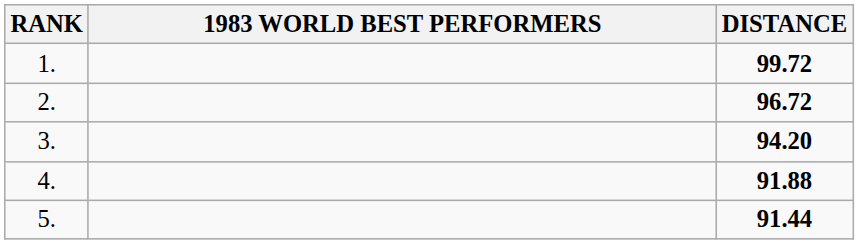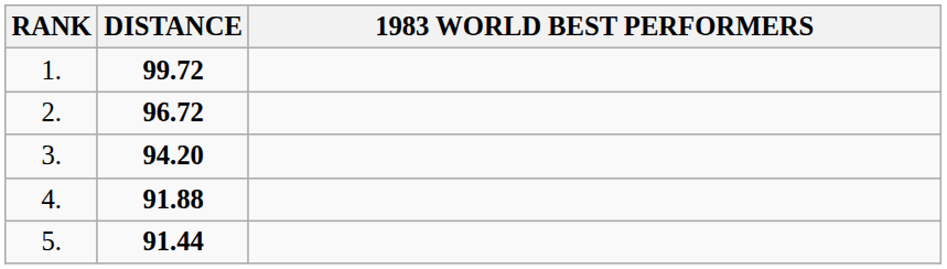 <table class=wikitable>
 <tr>
 <th>RANK</th>
+<th align="center" style="width: 5em">DISTANCE</th>
 <th align="center" style="width: 25em">1983 WORLD BEST PERFORMERS</th>
-<th align="center" style="width: 5em">DISTANCE</th>
 </tr>
 <tr>
 <td align="center">1.</td>
+<td align="center"><strong>99.72</strong></td>
 <td></td>
-<td align="center"><strong>99.72</strong></td>
 </tr>
 <tr>
 <td align="center">2.</td>
+<td align="center"><strong>96.72</strong></td>
 <td></td>
-<td align="center"><strong>96.72</strong></td>
 </tr>
 <tr>
 <td align="center">3.</td>
+<td align="center"><strong>94.20</strong></td>
 <td></td>
-<td align="center"><strong>94.20</strong></td>
 </tr>
 <tr>
 <td align="center">4.</td>
+<td align="center"><strong>91.88</strong></td>
 <td></td>
-<td align="center"><strong>91.88</strong></td>
 </tr>
 <tr>
 <td align="center">5.</td>
+<td align="center"><strong>91.44</strong></td>
 <td></td>
-<td align="center"><strong>91.44</strong></td>
 </tr>
 </table>
